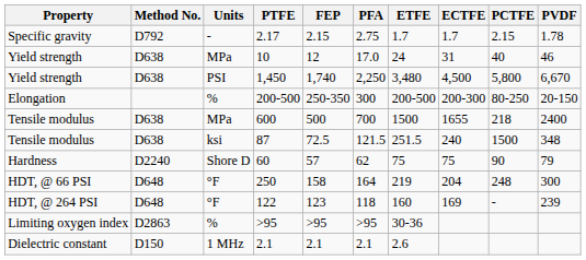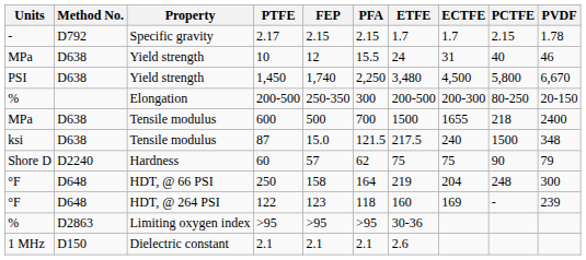 <table class="wikitable">
 <tr>
+<th>Units</th>
+<th>Method No.</th>
 <th>Property</th>
-<th>Method No.</th>
-<th>Units</th>
 <th>PTFE</th>
 <th>FEP</th>
 <th>PFA</th>
 <th>ETFE</th>
 <th>ECTFE</th>
 <th>PCTFE</th>
 <th>PVDF</th>
 </tr>
 <tr>
+<td>-</td>
+<td>D792</td>
 <td>Specific gravity</td>
-<td>D792</td>
-<td>-</td>
 <td>2.17</td>
 <td>2.15</td>
-<td>2.75</td>
+<td>2.15</td>
 <td>1.7</td>
 <td>1.7</td>
 <td>2.15</td>
 <td>1.78</td>
 </tr>
 <tr>
+<td>MPa</td>
+<td>D638</td>
 <td>Yield strength</td>
-<td>D638</td>
-<td>MPa</td>
 <td>10</td>
 <td>12</td>
-<td>17.0</td>
+<td>15.5</td>
 <td>24</td>
 <td>31</td>
 <td>40</td>
 <td>46</td>
 </tr>
 <tr>
+<td>PSI</td>
+<td>D638</td>
 <td>Yield strength</td>
-<td>D638</td>
-<td>PSI</td>
 <td>1,450</td>
 <td>1,740</td>
 <td>2,250</td>
 <td>3,480</td>
 <td>4,500</td>
 <td>5,800</td>
 <td>6,670</td>
 </tr>
 <tr>
+<td>%</td>
+<td></td>
 <td>Elongation</td>
-<td></td>
-<td>%</td>
 <td>200-500</td>
 <td>250-350</td>
 <td>300</td>
 <td>200-500</td>
 <td>200-300</td>
 <td>80-250</td>
 <td>20-150</td>
 </tr>
 <tr>
+<td>MPa</td>
+<td>D638</td>
 <td>Tensile modulus</td>
-<td>D638</td>
-<td>MPa</td>
 <td>600</td>
 <td>500</td>
 <td>700</td>
 <td>1500</td>
 <td>1655</td>
 <td>218</td>
 <td>2400</td>
 </tr>
 <tr>
+<td>ksi</td>
+<td>D638</td>
 <td>Tensile modulus</td>
-<td>D638</td>
-<td>ksi</td>
 <td>87</td>
-<td>72.5</td>
+<td>15.0</td>
 <td>121.5</td>
-<td>251.5</td>
+<td>217.5</td>
 <td>240</td>
 <td>1500</td>
 <td>348</td>
 </tr>
 <tr>
+<td>Shore D</td>
+<td>D2240</td>
 <td>Hardness</td>
-<td>D2240</td>
-<td>Shore D</td>
 <td>60</td>
 <td>57</td>
 <td>62</td>
 <td>75</td>
 <td>75</td>
 <td>90</td>
 <td>79</td>
 </tr>
 <tr>
+<td>°F</td>
+<td>D648</td>
 <td>HDT, @ 66 PSI</td>
-<td>D648</td>
-<td>°F</td>
 <td>250</td>
 <td>158</td>
 <td>164</td>
 <td>219</td>
 <td>204</td>
 <td>248</td>
 <td>300</td>
 </tr>
 <tr>
+<td>°F</td>
+<td>D648</td>
 <td>HDT, @ 264 PSI</td>
-<td>D648</td>
-<td>°F</td>
 <td>122</td>
 <td>123</td>
 <td>118</td>
 <td>160</td>
 <td>169</td>
 <td>-</td>
 <td>239</td>
 </tr>
 <tr>
+<td>%</td>
+<td>D2863</td>
 <td>Limiting oxygen index</td>
-<td>D2863</td>
-<td>%</td>
 <td>>95</td>
 <td>>95</td>
 <td>>95</td>
 <td>30-36</td>
 <td></td>
 <td></td>
 <td></td>
 </tr>
 <tr>
+<td>1 MHz</td>
+<td>D150</td>
 <td>Dielectric constant</td>
-<td>D150</td>
-<td>1 MHz</td>
 <td>2.1</td>
 <td>2.1</td>
 <td>2.1</td>
 <td>2.6</td>
 <td></td>
 <td></td>
 <td></td>
 </tr>
 </table>
